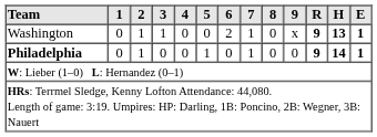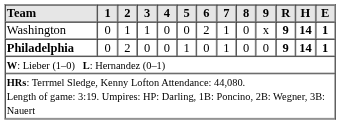 <table border="1" cellspacing="0"  style="width:425px; margin-left:3em;">
 <tr style="text-align:center; background:#e6e6e6;">
 <th style="text-align:left; width:28%;">Team</th>
 <th width=6%>1</th>
 <th width=6%>2</th>
 <th width=6%>3</th>
 <th width=6%>4</th>
 <th width=6%>5</th>
 <th width=6%>6</th>
 <th width=6%>7</th>
 <th width=6%>8</th>
 <th width=6%>9</th>
 <th width=6%>R</th>
 <th width=6%>H</th>
 <th width=6%>E</th>
 </tr>
 <tr style="text-align:center;">
 <td align=left>Washington</td>
 <td>0</td>
 <td>1</td>
 <td>1</td>
 <td>0</td>
 <td>0</td>
 <td>2</td>
 <td>1</td>
 <td>0</td>
 <td>x</td>
 <td><strong>9</strong></td>
-<td><strong>13</strong></td>
+<td><strong>14</strong></td>
 <td><strong>1</strong></td>
 </tr>
 <tr style="text-align:center;">
 <td align=left><strong>Philadelphia</strong></td>
 <td>0</td>
-<td>1</td>
+<td>2</td>
 <td>0</td>
 <td>0</td>
 <td>1</td>
 <td>0</td>
 <td>1</td>
 <td>0</td>
 <td>0</td>
 <td><strong>9</strong></td>
 <td><strong>14</strong></td>
 <td><strong>1</strong></td>
 </tr>
 <tr style="text-align:left;">
 <td colspan=13><small><strong>W</strong>: Lieber (1–0)   <strong>L</strong>: Hernandez (0–1)   </small></td>
 </tr>
 <tr style="text-align:left;">
 <td colspan=13><small><strong>HRs</strong>: Terrmel Sledge, Kenny Lofton Attendance: 44,080.<br>Length of game: 3:19. Umpires: HP: Darling, 1B: Poncino, 2B: Wegner, 3B: Nauert </small></td>
 </tr>
 </table>
